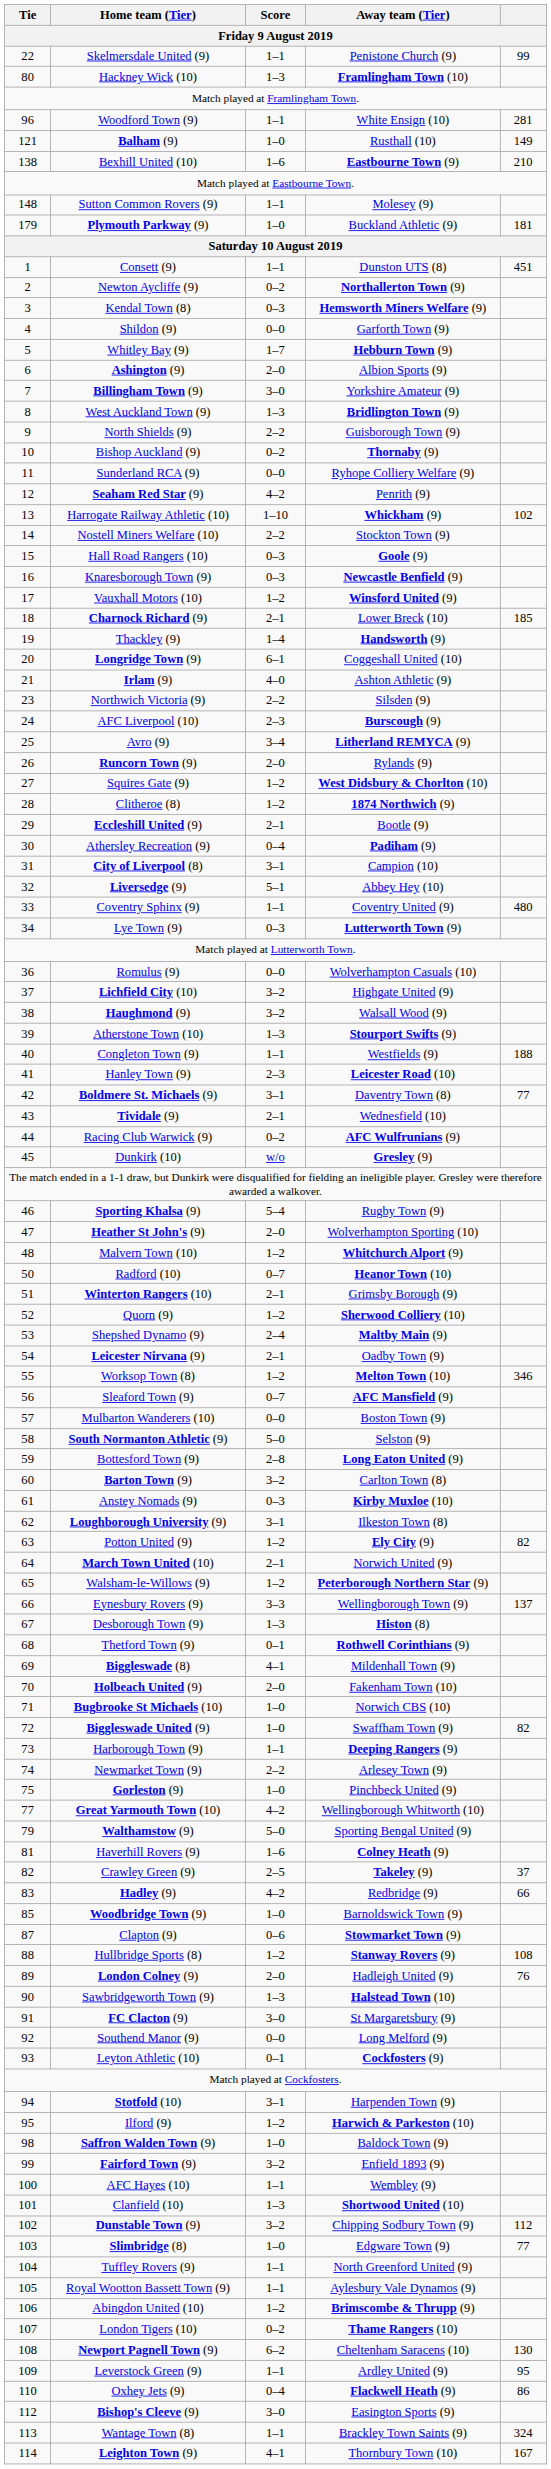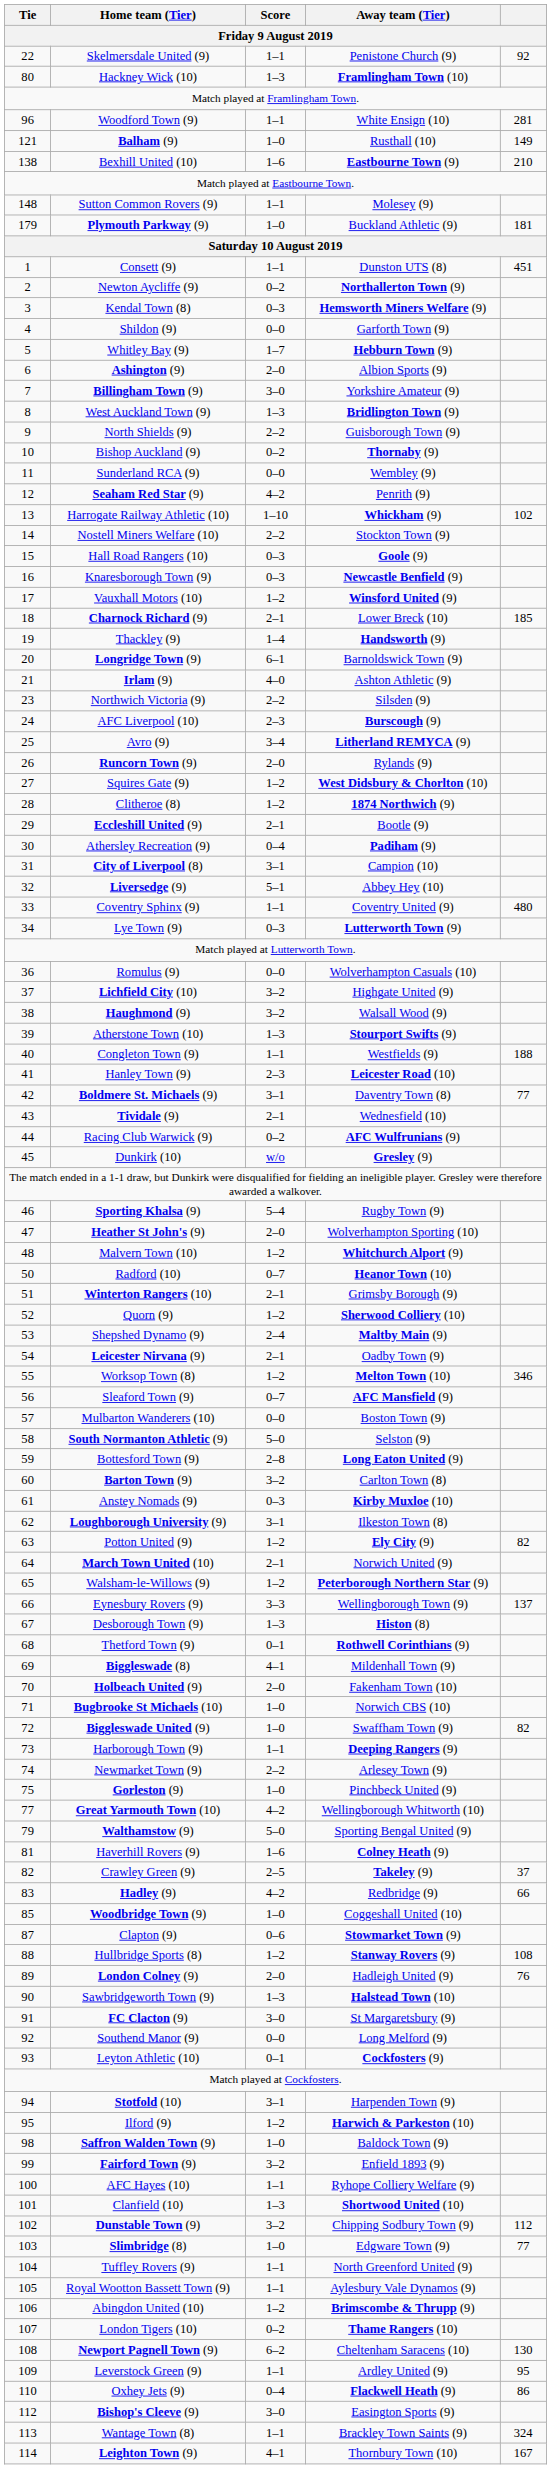 <table class="wikitable" style="text-align:center; font-size:90%; width:100%">
 <tr>
 <th scope="col" style="width:  8.43%;">Tie</th>
 <th scope="col" style="width: 35.29%;">Home team (<a href='#'>Tier</a>)</th>
 <th scope="col" style="width: 11.00%;">Score</th>
 <th scope="col" style="width: 35.29%;">Away team (<a href='#'>Tier</a>)</th>
 <th scope="col" style="width:  8.43%;"></th>
 </tr>
 <tr>
 <th colspan="5"><strong>Friday 9 August 2019</strong></th>
 </tr>
 <tr>
 <td>22</td>
 <td><a href='#'>Skelmersdale United</a> (9)</td>
 <td>1–1</td>
 <td><a href='#'>Penistone Church</a> (9)</td>
-<td>99</td>
+<td>92</td>
 </tr>
 <tr>
 <td>80</td>
 <td><a href='#'>Hackney Wick</a> (10)</td>
 <td>1–3</td>
 <td><strong><a href='#'>Framlingham Town</a></strong> (10)</td>
 <td></td>
 </tr>
 <tr>
 <td colspan="5" style="height:20px; text-align:center; font-size:90%">Match played at <a href='#'>Framlingham Town</a>.</td>
 </tr>
 <tr>
 <td>96</td>
 <td><a href='#'>Woodford Town</a> (9)</td>
 <td>1–1</td>
 <td><a href='#'>White Ensign</a> (10)</td>
 <td>281</td>
 </tr>
 <tr>
 <td>121</td>
 <td><strong><a href='#'>Balham</a></strong> (9)</td>
 <td>1–0</td>
 <td><a href='#'>Rusthall</a> (10)</td>
 <td>149</td>
 </tr>
 <tr>
 <td>138</td>
 <td><a href='#'>Bexhill United</a> (10)</td>
 <td>1–6</td>
 <td><strong><a href='#'>Eastbourne Town</a></strong> (9)</td>
 <td>210</td>
 </tr>
 <tr>
 <td colspan="5" style="height:20px; text-align:center; font-size:90%">Match played at <a href='#'>Eastbourne Town</a>.</td>
 </tr>
 <tr>
 <td>148</td>
 <td><a href='#'>Sutton Common Rovers</a> (9)</td>
 <td>1–1</td>
 <td><a href='#'>Molesey</a> (9)</td>
 <td></td>
 </tr>
 <tr>
 <td>179</td>
 <td><strong><a href='#'>Plymouth Parkway</a></strong> (9)</td>
 <td>1–0</td>
 <td><a href='#'>Buckland Athletic</a> (9)</td>
 <td>181</td>
 </tr>
 <tr>
 <th colspan="5"><strong>Saturday 10 August 2019</strong></th>
 </tr>
 <tr>
 <td>1</td>
 <td><a href='#'>Consett</a> (9)</td>
 <td>1–1</td>
 <td><a href='#'>Dunston UTS</a> (8)</td>
 <td>451</td>
 </tr>
 <tr>
 <td>2</td>
 <td><a href='#'>Newton Aycliffe</a> (9)</td>
 <td>0–2</td>
 <td><strong><a href='#'>Northallerton Town</a></strong> (9)</td>
 <td></td>
 </tr>
 <tr>
 <td>3</td>
 <td><a href='#'>Kendal Town</a> (8)</td>
 <td>0–3</td>
 <td><strong><a href='#'>Hemsworth Miners Welfare</a></strong> (9)</td>
 <td></td>
 </tr>
 <tr>
 <td>4</td>
 <td><a href='#'>Shildon</a> (9)</td>
 <td>0–0</td>
 <td><a href='#'>Garforth Town</a> (9)</td>
 <td></td>
 </tr>
 <tr>
 <td>5</td>
 <td><a href='#'>Whitley Bay</a> (9)</td>
 <td>1–7</td>
 <td><strong><a href='#'>Hebburn Town</a></strong> (9)</td>
 <td></td>
 </tr>
 <tr>
 <td>6</td>
 <td><strong><a href='#'>Ashington</a></strong> (9)</td>
 <td>2–0</td>
 <td><a href='#'>Albion Sports</a> (9)</td>
 <td></td>
 </tr>
 <tr>
 <td>7</td>
 <td><strong><a href='#'>Billingham Town</a></strong> (9)</td>
 <td>3–0</td>
 <td><a href='#'>Yorkshire Amateur</a> (9)</td>
 <td></td>
 </tr>
 <tr>
 <td>8</td>
 <td><a href='#'>West Auckland Town</a> (9)</td>
 <td>1–3</td>
 <td><strong><a href='#'>Bridlington Town</a></strong> (9)</td>
 <td></td>
 </tr>
 <tr>
 <td>9</td>
 <td><a href='#'>North Shields</a> (9)</td>
 <td>2–2</td>
 <td><a href='#'>Guisborough Town</a> (9)</td>
 <td></td>
 </tr>
 <tr>
 <td>10</td>
 <td><a href='#'>Bishop Auckland</a> (9)</td>
 <td>0–2</td>
 <td><strong><a href='#'>Thornaby</a></strong> (9)</td>
 <td></td>
 </tr>
 <tr>
 <td>11</td>
 <td><a href='#'>Sunderland RCA</a> (9)</td>
 <td>0–0</td>
-<td><a href='#'>Ryhope Colliery Welfare</a> (9)</td>
+<td><a href='#'>Wembley</a> (9)</td>
 <td></td>
 </tr>
 <tr>
 <td>12</td>
 <td><strong><a href='#'>Seaham Red Star</a></strong> (9)</td>
 <td>4–2</td>
 <td><a href='#'>Penrith</a> (9)</td>
 <td></td>
 </tr>
 <tr>
 <td>13</td>
 <td><a href='#'>Harrogate Railway Athletic</a> (10)</td>
 <td>1–10</td>
 <td><strong><a href='#'>Whickham</a></strong> (9)</td>
 <td>102</td>
 </tr>
 <tr>
 <td>14</td>
 <td><a href='#'>Nostell Miners Welfare</a> (10)</td>
 <td>2–2</td>
 <td><a href='#'>Stockton Town</a> (9)</td>
 <td></td>
 </tr>
 <tr>
 <td>15</td>
 <td><a href='#'>Hall Road Rangers</a> (10)</td>
 <td>0–3</td>
 <td><strong><a href='#'>Goole</a></strong> (9)</td>
 <td></td>
 </tr>
 <tr>
 <td>16</td>
 <td><a href='#'>Knaresborough Town</a> (9)</td>
 <td>0–3</td>
 <td><strong><a href='#'>Newcastle Benfield</a></strong> (9)</td>
 <td></td>
 </tr>
 <tr>
 <td>17</td>
 <td><a href='#'>Vauxhall Motors</a> (10)</td>
 <td>1–2</td>
 <td><strong><a href='#'>Winsford United</a></strong> (9)</td>
 <td></td>
 </tr>
 <tr>
 <td>18</td>
 <td><strong><a href='#'>Charnock Richard</a></strong> (9)</td>
 <td>2–1</td>
 <td><a href='#'>Lower Breck</a> (10)</td>
 <td>185</td>
 </tr>
 <tr>
 <td>19</td>
 <td><a href='#'>Thackley</a> (9)</td>
 <td>1–4</td>
 <td><strong><a href='#'>Handsworth</a></strong> (9)</td>
 <td></td>
 </tr>
 <tr>
 <td>20</td>
 <td><strong><a href='#'>Longridge Town</a></strong> (9)</td>
 <td>6–1</td>
-<td><a href='#'>Coggeshall United</a> (10)</td>
+<td><a href='#'>Barnoldswick Town</a> (9)</td>
 <td></td>
 </tr>
 <tr>
 <td>21</td>
 <td><strong><a href='#'>Irlam</a></strong> (9)</td>
 <td>4–0</td>
 <td><a href='#'>Ashton Athletic</a> (9)</td>
 <td></td>
 </tr>
 <tr>
 <td>23</td>
 <td><a href='#'>Northwich Victoria</a> (9)</td>
 <td>2–2</td>
 <td><a href='#'>Silsden</a> (9)</td>
 <td></td>
 </tr>
 <tr>
 <td>24</td>
 <td><a href='#'>AFC Liverpool</a> (10)</td>
 <td>2–3</td>
 <td><strong><a href='#'>Burscough</a></strong> (9)</td>
 <td></td>
 </tr>
 <tr>
 <td>25</td>
 <td><a href='#'>Avro</a> (9)</td>
 <td>3–4</td>
 <td><strong><a href='#'>Litherland REMYCA</a></strong> (9)</td>
 <td></td>
 </tr>
 <tr>
 <td>26</td>
 <td><strong><a href='#'>Runcorn Town</a></strong> (9)</td>
 <td>2–0</td>
 <td><a href='#'>Rylands</a> (9)</td>
 <td></td>
 </tr>
 <tr>
 <td>27</td>
 <td><a href='#'>Squires Gate</a> (9)</td>
 <td>1–2</td>
 <td><strong><a href='#'>West Didsbury & Chorlton</a></strong> (10)</td>
 <td></td>
 </tr>
 <tr>
 <td>28</td>
 <td><a href='#'>Clitheroe</a> (8)</td>
 <td>1–2</td>
 <td><strong><a href='#'>1874 Northwich</a></strong> (9)</td>
 <td></td>
 </tr>
 <tr>
 <td>29</td>
 <td><strong><a href='#'>Eccleshill United</a></strong> (9)</td>
 <td>2–1</td>
 <td><a href='#'>Bootle</a> (9)</td>
 <td></td>
 </tr>
 <tr>
 <td>30</td>
 <td><a href='#'>Athersley Recreation</a> (9)</td>
 <td>0–4</td>
 <td><strong><a href='#'>Padiham</a></strong> (9)</td>
 <td></td>
 </tr>
 <tr>
 <td>31</td>
 <td><strong><a href='#'>City of Liverpool</a></strong> (8)</td>
 <td>3–1</td>
 <td><a href='#'>Campion</a> (10)</td>
 <td></td>
 </tr>
 <tr>
 <td>32</td>
 <td><strong><a href='#'>Liversedge</a></strong> (9)</td>
 <td>5–1</td>
 <td><a href='#'>Abbey Hey</a> (10)</td>
 <td></td>
 </tr>
 <tr>
 <td>33</td>
 <td><a href='#'>Coventry Sphinx</a> (9)</td>
 <td>1–1</td>
 <td><a href='#'>Coventry United</a> (9)</td>
 <td>480</td>
 </tr>
 <tr>
 <td>34</td>
 <td><a href='#'>Lye Town</a> (9)</td>
 <td>0–3</td>
 <td><strong><a href='#'>Lutterworth Town</a></strong> (9)</td>
 <td></td>
 </tr>
 <tr>
 <td colspan="5" style="height:20px; text-align:center; font-size:90%">Match played at <a href='#'>Lutterworth Town</a>.</td>
 </tr>
 <tr>
 <td>36</td>
 <td><a href='#'>Romulus</a> (9)</td>
 <td>0–0</td>
 <td><a href='#'>Wolverhampton Casuals</a> (10)</td>
 <td></td>
 </tr>
 <tr>
 <td>37</td>
 <td><strong><a href='#'>Lichfield City</a></strong> (10)</td>
 <td>3–2</td>
 <td><a href='#'>Highgate United</a> (9)</td>
 <td></td>
 </tr>
 <tr>
 <td>38</td>
 <td><strong><a href='#'>Haughmond</a></strong> (9)</td>
 <td>3–2</td>
 <td><a href='#'>Walsall Wood</a> (9)</td>
 <td></td>
 </tr>
 <tr>
 <td>39</td>
 <td><a href='#'>Atherstone Town</a> (10)</td>
 <td>1–3</td>
 <td><strong><a href='#'>Stourport Swifts</a></strong> (9)</td>
 <td></td>
 </tr>
 <tr>
 <td>40</td>
 <td><a href='#'>Congleton Town</a> (9)</td>
 <td>1–1</td>
 <td><a href='#'>Westfields</a> (9)</td>
 <td>188</td>
 </tr>
 <tr>
 <td>41</td>
 <td><a href='#'>Hanley Town</a> (9)</td>
 <td>2–3</td>
 <td><strong><a href='#'>Leicester Road</a></strong> (10)</td>
 <td></td>
 </tr>
 <tr>
 <td>42</td>
 <td><strong><a href='#'>Boldmere St. Michaels</a></strong> (9)</td>
 <td>3–1</td>
 <td><a href='#'>Daventry Town</a> (8)</td>
 <td>77</td>
 </tr>
 <tr>
 <td>43</td>
 <td><strong><a href='#'>Tividale</a></strong> (9)</td>
 <td>2–1</td>
 <td><a href='#'>Wednesfield</a> (10)</td>
 <td></td>
 </tr>
 <tr>
 <td>44</td>
 <td><a href='#'>Racing Club Warwick</a> (9)</td>
 <td>0–2</td>
 <td><strong><a href='#'>AFC Wulfrunians</a></strong> (9)</td>
 <td></td>
 </tr>
 <tr>
 <td>45</td>
 <td><a href='#'>Dunkirk</a> (10)</td>
 <td><a href='#'>w/o</a></td>
 <td><strong><a href='#'>Gresley</a></strong> (9)</td>
 <td></td>
 </tr>
 <tr>
 <td colspan="5" style="height:20px; text-align:center; font-size:90%">The match ended in a 1-1 draw, but Dunkirk were disqualified for fielding an ineligible player. Gresley were therefore awarded a walkover.</td>
 </tr>
 <tr>
 <td>46</td>
 <td><strong><a href='#'>Sporting Khalsa</a></strong> (9)</td>
 <td>5–4</td>
 <td><a href='#'>Rugby Town</a> (9)</td>
 <td></td>
 </tr>
 <tr>
 <td>47</td>
 <td><strong><a href='#'>Heather St John's</a></strong> (9)</td>
 <td>2–0</td>
 <td><a href='#'>Wolverhampton Sporting</a> (10)</td>
 <td></td>
 </tr>
 <tr>
 <td>48</td>
 <td><a href='#'>Malvern Town</a> (10)</td>
 <td>1–2</td>
 <td><strong><a href='#'>Whitchurch Alport</a></strong> (9)</td>
 <td></td>
 </tr>
 <tr>
 <td>50</td>
 <td><a href='#'>Radford</a> (10)</td>
 <td>0–7</td>
 <td><strong><a href='#'>Heanor Town</a></strong> (10)</td>
 <td></td>
 </tr>
 <tr>
 <td>51</td>
 <td><strong><a href='#'>Winterton Rangers</a></strong> (10)</td>
 <td>2–1</td>
 <td><a href='#'>Grimsby Borough</a> (9)</td>
 <td></td>
 </tr>
 <tr>
 <td>52</td>
 <td><a href='#'>Quorn</a> (9)</td>
 <td>1–2</td>
 <td><strong><a href='#'>Sherwood Colliery</a></strong> (10)</td>
 <td></td>
 </tr>
 <tr>
 <td>53</td>
 <td><a href='#'>Shepshed Dynamo</a> (9)</td>
 <td>2–4</td>
 <td><strong><a href='#'>Maltby Main</a></strong> (9)</td>
 <td></td>
 </tr>
 <tr>
 <td>54</td>
 <td><strong><a href='#'>Leicester Nirvana</a></strong> (9)</td>
 <td>2–1</td>
 <td><a href='#'>Oadby Town</a> (9)</td>
 <td></td>
 </tr>
 <tr>
 <td>55</td>
 <td><a href='#'>Worksop Town</a> (8)</td>
 <td>1–2</td>
 <td><strong><a href='#'>Melton Town</a></strong> (10)</td>
 <td>346</td>
 </tr>
 <tr>
 <td>56</td>
 <td><a href='#'>Sleaford Town</a> (9)</td>
 <td>0–7</td>
 <td><strong><a href='#'>AFC Mansfield</a></strong> (9)</td>
 <td></td>
 </tr>
 <tr>
 <td>57</td>
 <td><a href='#'>Mulbarton Wanderers</a> (10)</td>
 <td>0–0</td>
 <td><a href='#'>Boston Town</a> (9)</td>
 <td></td>
 </tr>
 <tr>
 <td>58</td>
 <td><strong><a href='#'>South Normanton Athletic</a></strong> (9)</td>
 <td>5–0</td>
 <td><a href='#'>Selston</a> (9)</td>
 <td></td>
 </tr>
 <tr>
 <td>59</td>
 <td><a href='#'>Bottesford Town</a> (9)</td>
 <td>2–8</td>
 <td><strong><a href='#'>Long Eaton United</a></strong> (9)</td>
 <td></td>
 </tr>
 <tr>
 <td>60</td>
 <td><strong><a href='#'>Barton Town</a></strong> (9)</td>
 <td>3–2</td>
 <td><a href='#'>Carlton Town</a> (8)</td>
 <td></td>
 </tr>
 <tr>
 <td>61</td>
 <td><a href='#'>Anstey Nomads</a> (9)</td>
 <td>0–3</td>
 <td><strong><a href='#'>Kirby Muxloe</a></strong> (10)</td>
 <td></td>
 </tr>
 <tr>
 <td>62</td>
 <td><strong><a href='#'>Loughborough University</a></strong> (9)</td>
 <td>3–1</td>
 <td><a href='#'>Ilkeston Town</a> (8)</td>
 <td></td>
 </tr>
 <tr>
 <td>63</td>
 <td><a href='#'>Potton United</a> (9)</td>
 <td>1–2</td>
 <td><strong><a href='#'>Ely City</a></strong> (9)</td>
 <td>82</td>
 </tr>
 <tr>
 <td>64</td>
 <td><strong><a href='#'>March Town United</a></strong> (10)</td>
 <td>2–1</td>
 <td><a href='#'>Norwich United</a> (9)</td>
 <td></td>
 </tr>
 <tr>
 <td>65</td>
 <td><a href='#'>Walsham-le-Willows</a> (9)</td>
 <td>1–2</td>
 <td><strong><a href='#'>Peterborough Northern Star</a></strong> (9)</td>
 <td></td>
 </tr>
 <tr>
 <td>66</td>
 <td><a href='#'>Eynesbury Rovers</a> (9)</td>
 <td>3–3</td>
 <td><a href='#'>Wellingborough Town</a> (9)</td>
 <td>137</td>
 </tr>
 <tr>
 <td>67</td>
 <td><a href='#'>Desborough Town</a> (9)</td>
 <td>1–3</td>
 <td><strong><a href='#'>Histon</a></strong> (8)</td>
 <td></td>
 </tr>
 <tr>
 <td>68</td>
 <td><a href='#'>Thetford Town</a> (9)</td>
 <td>0–1</td>
 <td><strong><a href='#'>Rothwell Corinthians</a></strong> (9)</td>
 <td></td>
 </tr>
 <tr>
 <td>69</td>
 <td><strong><a href='#'>Biggleswade</a></strong> (8)</td>
 <td>4–1</td>
 <td><a href='#'>Mildenhall Town</a> (9)</td>
 <td></td>
 </tr>
 <tr>
 <td>70</td>
 <td><strong><a href='#'>Holbeach United</a></strong> (9)</td>
 <td>2–0</td>
 <td><a href='#'>Fakenham Town</a> (10)</td>
 <td></td>
 </tr>
 <tr>
 <td>71</td>
 <td><strong><a href='#'>Bugbrooke St Michaels</a></strong> (10)</td>
 <td>1–0</td>
 <td><a href='#'>Norwich CBS</a> (10)</td>
 <td></td>
 </tr>
 <tr>
 <td>72</td>
 <td><strong><a href='#'>Biggleswade United</a></strong> (9)</td>
 <td>1–0</td>
 <td><a href='#'>Swaffham Town</a> (9)</td>
 <td>82</td>
 </tr>
 <tr>
 <td>73</td>
 <td><a href='#'>Harborough Town</a> (9)</td>
 <td>1–1</td>
 <td><strong><a href='#'>Deeping Rangers</a></strong> (9)</td>
 <td></td>
 </tr>
 <tr>
 <td>74</td>
 <td><a href='#'>Newmarket Town</a> (9)</td>
 <td>2–2</td>
 <td><a href='#'>Arlesey Town</a> (9)</td>
 <td></td>
 </tr>
 <tr>
 <td>75</td>
 <td><strong><a href='#'>Gorleston</a></strong> (9)</td>
 <td>1–0</td>
 <td><a href='#'>Pinchbeck United</a> (9)</td>
 <td></td>
 </tr>
 <tr>
 <td>77</td>
 <td><strong><a href='#'>Great Yarmouth Town</a></strong> (10)</td>
 <td>4–2</td>
 <td><a href='#'>Wellingborough Whitworth</a> (10)</td>
 <td></td>
 </tr>
 <tr>
 <td>79</td>
 <td><strong><a href='#'>Walthamstow</a></strong> (9)</td>
 <td>5–0</td>
 <td><a href='#'>Sporting Bengal United</a> (9)</td>
 <td></td>
 </tr>
 <tr>
 <td>81</td>
 <td><a href='#'>Haverhill Rovers</a> (9)</td>
 <td>1–6</td>
 <td><strong><a href='#'>Colney Heath</a></strong> (9)</td>
 <td></td>
 </tr>
 <tr>
 <td>82</td>
 <td><a href='#'>Crawley Green</a> (9)</td>
 <td>2–5</td>
 <td><strong><a href='#'>Takeley</a></strong> (9)</td>
 <td>37</td>
 </tr>
 <tr>
 <td>83</td>
 <td><strong><a href='#'>Hadley</a></strong> (9)</td>
 <td>4–2</td>
 <td><a href='#'>Redbridge</a> (9)</td>
 <td>66</td>
 </tr>
 <tr>
 <td>85</td>
 <td><strong><a href='#'>Woodbridge Town</a></strong> (9)</td>
 <td>1–0</td>
-<td><a href='#'>Barnoldswick Town</a> (9)</td>
+<td><a href='#'>Coggeshall United</a> (10)</td>
 <td></td>
 </tr>
 <tr>
 <td>87</td>
 <td><a href='#'>Clapton</a> (9)</td>
 <td>0–6</td>
 <td><strong><a href='#'>Stowmarket Town</a></strong> (9)</td>
 <td></td>
 </tr>
 <tr>
 <td>88</td>
 <td><a href='#'>Hullbridge Sports</a> (8)</td>
 <td>1–2</td>
 <td><strong><a href='#'>Stanway Rovers</a></strong> (9)</td>
 <td>108</td>
 </tr>
 <tr>
 <td>89</td>
 <td><strong><a href='#'>London Colney</a></strong> (9)</td>
 <td>2–0</td>
 <td><a href='#'>Hadleigh United</a> (9)</td>
 <td>76</td>
 </tr>
 <tr>
 <td>90</td>
 <td><a href='#'>Sawbridgeworth Town</a> (9)</td>
 <td>1–3</td>
 <td><strong><a href='#'>Halstead Town</a></strong> (10)</td>
 <td></td>
 </tr>
 <tr>
 <td>91</td>
 <td><strong><a href='#'>FC Clacton</a></strong> (9)</td>
 <td>3–0</td>
 <td><a href='#'>St Margaretsbury</a> (9)</td>
 <td></td>
 </tr>
 <tr>
 <td>92</td>
 <td><a href='#'>Southend Manor</a> (9)</td>
 <td>0–0</td>
 <td><a href='#'>Long Melford</a> (9)</td>
 <td></td>
 </tr>
 <tr>
 <td>93</td>
 <td><a href='#'>Leyton Athletic</a> (10)</td>
 <td>0–1</td>
 <td><strong><a href='#'>Cockfosters</a></strong> (9)</td>
 <td></td>
 </tr>
 <tr>
 <td colspan="5" style="height:20px; text-align:center; font-size:90%">Match played at <a href='#'>Cockfosters</a>.</td>
 </tr>
 <tr>
 <td>94</td>
 <td><strong><a href='#'>Stotfold</a></strong> (10)</td>
 <td>3–1</td>
 <td><a href='#'>Harpenden Town</a> (9)</td>
 <td></td>
 </tr>
 <tr>
 <td>95</td>
 <td><a href='#'>Ilford</a> (9)</td>
 <td>1–2</td>
 <td><strong><a href='#'>Harwich & Parkeston</a></strong> (10)</td>
 <td></td>
 </tr>
 <tr>
 <td>98</td>
 <td><strong><a href='#'>Saffron Walden Town</a></strong> (9)</td>
 <td>1–0</td>
 <td><a href='#'>Baldock Town</a> (9)</td>
 <td></td>
 </tr>
 <tr>
 <td>99</td>
 <td><strong><a href='#'>Fairford Town</a></strong> (9)</td>
 <td>3–2</td>
 <td><a href='#'>Enfield 1893</a> (9)</td>
 <td></td>
 </tr>
 <tr>
 <td>100</td>
 <td><a href='#'>AFC Hayes</a> (10)</td>
 <td>1–1</td>
-<td><a href='#'>Wembley</a> (9)</td>
+<td><a href='#'>Ryhope Colliery Welfare</a> (9)</td>
 <td></td>
 </tr>
 <tr>
 <td>101</td>
 <td><a href='#'>Clanfield</a> (10)</td>
 <td>1–3</td>
 <td><strong><a href='#'>Shortwood United</a></strong> (10)</td>
 <td></td>
 </tr>
 <tr>
 <td>102</td>
 <td><strong><a href='#'>Dunstable Town</a></strong> (9)</td>
 <td>3–2</td>
 <td><a href='#'>Chipping Sodbury Town</a> (9)</td>
 <td>112</td>
 </tr>
 <tr>
 <td>103</td>
 <td><strong><a href='#'>Slimbridge</a></strong> (8)</td>
 <td>1–0</td>
 <td><a href='#'>Edgware Town</a> (9)</td>
 <td>77</td>
 </tr>
 <tr>
 <td>104</td>
 <td><a href='#'>Tuffley Rovers</a> (9)</td>
 <td>1–1</td>
 <td><a href='#'>North Greenford United</a> (9)</td>
 <td></td>
 </tr>
 <tr>
 <td>105</td>
 <td><a href='#'>Royal Wootton Bassett Town</a> (9)</td>
 <td>1–1</td>
 <td><a href='#'>Aylesbury Vale Dynamos</a> (9)</td>
 <td></td>
 </tr>
 <tr>
 <td>106</td>
 <td><a href='#'>Abingdon United</a> (10)</td>
 <td>1–2</td>
 <td><strong><a href='#'>Brimscombe & Thrupp</a></strong> (9)</td>
 <td></td>
 </tr>
 <tr>
 <td>107</td>
 <td><a href='#'>London Tigers</a> (10)</td>
 <td>0–2</td>
 <td><strong><a href='#'>Thame Rangers</a></strong> (10)</td>
 <td></td>
 </tr>
 <tr>
 <td>108</td>
 <td><strong><a href='#'>Newport Pagnell Town</a></strong> (9)</td>
 <td>6–2</td>
 <td><a href='#'>Cheltenham Saracens</a> (10)</td>
 <td>130</td>
 </tr>
 <tr>
 <td>109</td>
 <td><a href='#'>Leverstock Green</a> (9)</td>
 <td>1–1</td>
 <td><a href='#'>Ardley United</a> (9)</td>
 <td>95</td>
 </tr>
 <tr>
 <td>110</td>
 <td><a href='#'>Oxhey Jets</a> (9)</td>
 <td>0–4</td>
 <td><strong><a href='#'>Flackwell Heath</a></strong> (9)</td>
 <td>86</td>
 </tr>
 <tr>
 <td>112</td>
 <td><strong><a href='#'>Bishop's Cleeve</a></strong> (9)</td>
 <td>3–0</td>
 <td><a href='#'>Easington Sports</a> (9)</td>
 <td></td>
 </tr>
 <tr>
 <td>113</td>
 <td><a href='#'>Wantage Town</a> (8)</td>
 <td>1–1</td>
 <td><a href='#'>Brackley Town Saints</a> (9)</td>
 <td>324</td>
 </tr>
 <tr>
 <td>114</td>
 <td><strong><a href='#'>Leighton Town</a></strong> (9)</td>
 <td>4–1</td>
 <td><a href='#'>Thornbury Town</a> (10)</td>
 <td>167</td>
 </tr>
 </table>
